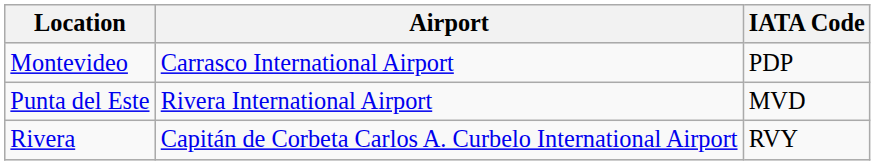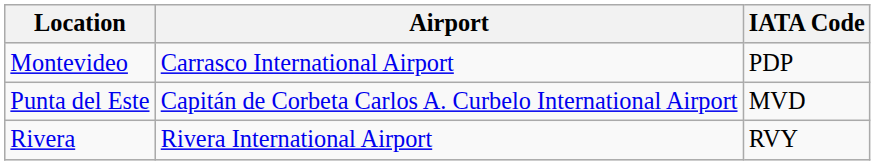 <table class="wikitable">
 <tr>
 <th>Location</th>
 <th>Airport</th>
 <th>IATA Code</th>
 </tr>
 <tr>
 <td><a href='#'>Montevideo</a></td>
 <td><a href='#'>Carrasco International Airport</a></td>
 <td>PDP</td>
 </tr>
 <tr>
 <td><a href='#'>Punta del Este</a></td>
-<td><a href='#'>Rivera International Airport</a></td>
+<td><a href='#'>Capitán de Corbeta Carlos A. Curbelo International Airport</a></td>
 <td>MVD</td>
 </tr>
 <tr>
 <td><a href='#'>Rivera</a></td>
-<td><a href='#'>Capitán de Corbeta Carlos A. Curbelo International Airport</a></td>
+<td><a href='#'>Rivera International Airport</a></td>
 <td>RVY</td>
 </tr>
 </table>
